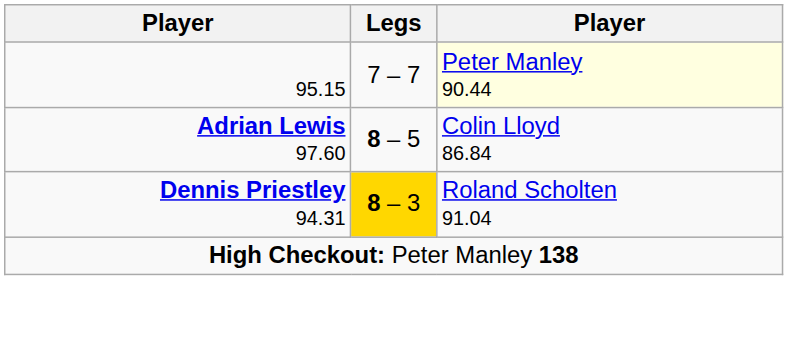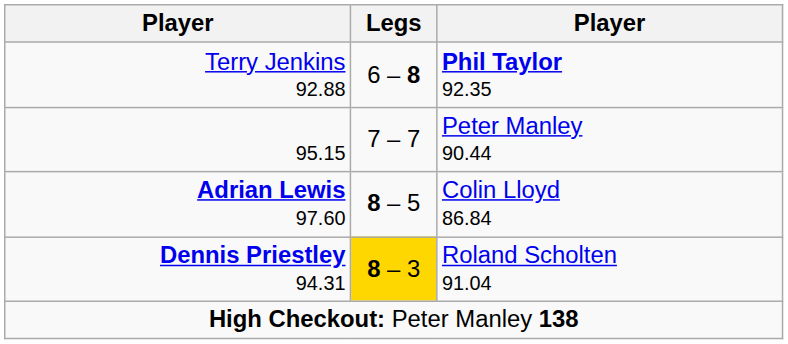 <table class=wikitable style="text-align|center">
 <tr>
 <th width=225>Player</th>
 <th width=50>Legs</th>
 <th width=225>Player</th>
 </tr>
 <tr align=left>
+<td align=right><a href='#'>Terry Jenkins</a>  <br> <small><span>92.88</span></small></td>
+<td align=center>6 – <strong>8</strong></td>
+<td> <strong><a href='#'>Phil Taylor</a></strong> <br> <small><span>92.35</span></small></td>
+</tr>
+<tr align=left>
 <td align=right> <br> <small><span>95.15</span></small></td>
 <td align=center>7 – 7</td>
-<td style="background: lightyellow;"> <a href='#'>Peter Manley</a> <br> <small><span>90.44</span></small></td>
+<td> <a href='#'>Peter Manley</a> <br> <small><span>90.44</span></small></td>
 </tr>
 <tr align=left>
 <td align=right><strong><a href='#'>Adrian Lewis</a></strong>  <br> <small><span>97.60</span></small></td>
 <td align=center><strong>8</strong> – 5</td>
 <td> <a href='#'>Colin Lloyd</a> <br> <small><span>86.84</span></small></td>
 </tr>
 <tr align=left>
 <td align=right><strong><a href='#'>Dennis Priestley</a></strong>  <br> <small><span>94.31</span></small></td>
 <td align=center style="background: gold;"><strong>8</strong> – 3</td>
 <td> <a href='#'>Roland Scholten</a> <br> <small><span>91.04</span></small></td>
 </tr>
 <tr align=center>
 <td colspan="3"><strong>High Checkout:</strong> Peter Manley <strong>138</strong></td>
 </tr>
 </table>
